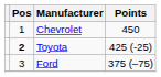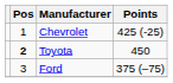 <table class="wikitable" style="font-size: 95%;">
 <tr>
 <th></th>
 <th>Pos</th>
 <th>Manufacturer</th>
 <th>Points</th>
 </tr>
 <tr>
 <td align="left"></td>
 <td style="text-align:center;">1</td>
 <td><a href='#'>Chevrolet</a></td>
-<td style="text-align:center;">450</td>
+<td style="text-align:center;">425 (-25)</td>
 </tr>
 <tr>
 <td align="left"></td>
 <td style="text-align:center;"><strong>2</strong></td>
 <td><a href='#'>Toyota</a></td>
-<td style="text-align:center;">425 (-25)</td>
+<td style="text-align:center;">450</td>
 </tr>
 <tr>
 <td align="left"></td>
 <td style="text-align:center;">3</td>
 <td><a href='#'>Ford</a></td>
 <td style="text-align:center;">375 (–75)</td>
 </tr>
 <tr class="sortbottom">
 </tr>
 </table>
